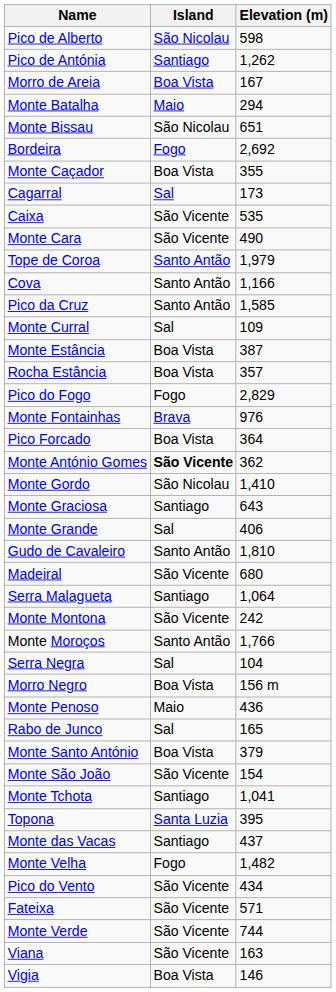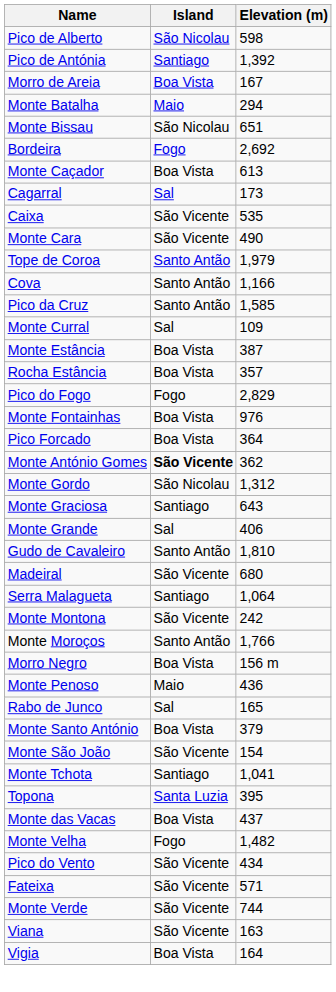 <table class="wikitable sortable">
 <tr>
 <th>Name</th>
 <th>Island</th>
 <th>Elevation (m)</th>
 </tr>
 <tr>
 <td data-sort-value="Alberto"><a href='#'>Pico de Alberto</a></td>
 <td><a href='#'>São Nicolau</a></td>
 <td>598</td>
 </tr>
 <tr>
 <td data-sort-value="Antonia"><a href='#'>Pico de Antónia</a></td>
 <td><a href='#'>Santiago</a></td>
-<td>1,262</td>
+<td>1,392</td>
 </tr>
 <tr>
 <td data-sort-value="Areia"><a href='#'>Morro de Areia</a></td>
 <td><a href='#'>Boa Vista</a></td>
 <td>167</td>
 </tr>
 <tr>
 <td data-sort-value="Batalha"><a href='#'>Monte Batalha</a></td>
 <td><a href='#'>Maio</a></td>
 <td>294</td>
 </tr>
 <tr>
 <td data-sort-value="Bissau"><a href='#'>Monte Bissau</a></td>
 <td>São Nicolau</td>
 <td>651</td>
 </tr>
 <tr>
 <td><a href='#'>Bordeira</a></td>
 <td><a href='#'>Fogo</a></td>
 <td>2,692</td>
 </tr>
 <tr>
 <td data-sort-value="Cacador"><a href='#'>Monte Caçador</a></td>
 <td>Boa Vista</td>
-<td>355</td>
+<td>613</td>
 </tr>
 <tr>
 <td><a href='#'>Cagarral</a></td>
 <td><a href='#'>Sal</a></td>
 <td>173</td>
 </tr>
 <tr>
 <td><a href='#'>Caixa</a></td>
 <td>São Vicente</td>
 <td>535</td>
 </tr>
 <tr>
 <td data-sort-value="Cara"><a href='#'>Monte Cara</a></td>
 <td>São Vicente</td>
 <td>490</td>
 </tr>
 <tr>
 <td><a href='#'>Tope de Coroa</a></td>
 <td><a href='#'>Santo Antão</a></td>
 <td>1,979</td>
 </tr>
 <tr>
 <td><a href='#'>Cova</a></td>
 <td>Santo Antão</td>
 <td>1,166</td>
 </tr>
 <tr>
 <td><a href='#'>Pico da Cruz</a></td>
 <td>Santo Antão</td>
 <td>1,585</td>
 </tr>
 <tr>
 <td data-sort-value="Curral"><a href='#'>Monte Curral</a></td>
 <td>Sal</td>
 <td>109</td>
 </tr>
 <tr>
 <td data-sort-value="Estancia"><a href='#'>Monte Estância</a></td>
 <td>Boa Vista</td>
 <td>387</td>
 </tr>
 <tr>
 <td data-sort-value="Estancia"><a href='#'>Rocha Estância</a></td>
 <td>Boa Vista</td>
 <td>357</td>
 </tr>
 <tr>
 <td data-sort-value="Fogo"><a href='#'>Pico do Fogo</a></td>
 <td>Fogo</td>
 <td>2,829</td>
 </tr>
 <tr>
 <td data-sort-value="Fontainhas"><a href='#'>Monte Fontainhas</a></td>
-<td><a href='#'>Brava</a></td>
+<td>Boa Vista</td>
 <td>976</td>
 </tr>
 <tr>
 <td data-sort-value="Forcado"><a href='#'>Pico Forcado</a></td>
 <td>Boa Vista</td>
 <td>364</td>
 </tr>
 <tr>
 <td data-sort-value="Gomes"><a href='#'>Monte António Gomes</a></td>
 <td><strong>São Vicente</strong></td>
 <td>362</td>
 </tr>
 <tr>
 <td data-sort-value="Gordo"><a href='#'>Monte Gordo</a></td>
 <td>São Nicolau</td>
-<td>1,410</td>
+<td>1,312</td>
 </tr>
 <tr>
 <td data-sort-value="Graciosa"><a href='#'>Monte Graciosa</a></td>
 <td>Santiago</td>
 <td>643</td>
 </tr>
 <tr>
 <td data-sort-value="Grande"><a href='#'>Monte Grande</a></td>
 <td>Sal</td>
 <td>406</td>
 </tr>
 <tr>
 <td><a href='#'>Gudo de Cavaleiro</a></td>
 <td>Santo Antão</td>
 <td>1,810</td>
 </tr>
 <tr>
 <td><a href='#'>Madeiral</a></td>
 <td>São Vicente</td>
 <td>680</td>
 </tr>
 <tr>
 <td data-sort-value="Malagueta"><a href='#'>Serra Malagueta</a></td>
 <td>Santiago</td>
 <td>1,064</td>
 </tr>
 <tr>
 <td data-sort-value="Montona"><a href='#'>Monte Montona</a></td>
 <td>São Vicente</td>
 <td>242</td>
 </tr>
 <tr>
 <td data-sort-value="Morocos">Monte <a href='#'>Moroços</a></td>
 <td>Santo Antão</td>
 <td>1,766</td>
-</tr>
-<tr>
-<td data-sort-value="Negra"><a href='#'>Serra Negra</a></td>
-<td>Sal</td>
-<td>104</td>
 </tr>
 <tr>
 <td data-sort-value="Negro"><a href='#'>Morro Negro</a></td>
 <td>Boa Vista</td>
 <td>156 m</td>
 </tr>
 <tr>
 <td data-sort-value="Penoso"><a href='#'>Monte Penoso</a></td>
 <td>Maio</td>
 <td>436</td>
 </tr>
 <tr>
 <td><a href='#'>Rabo de Junco</a></td>
 <td>Sal</td>
 <td>165</td>
 </tr>
 <tr>
 <td data-sort-value="Santo Antonio"><a href='#'>Monte Santo António</a></td>
 <td>Boa Vista</td>
 <td>379</td>
 </tr>
 <tr>
 <td data-sort-value="Sao Joao"><a href='#'>Monte São João</a></td>
 <td>São Vicente</td>
 <td>154</td>
 </tr>
 <tr>
 <td data-sort-value="Tchota"><a href='#'>Monte Tchota</a></td>
 <td>Santiago</td>
 <td>1,041</td>
 </tr>
 <tr>
 <td data-sort-value="Topona"><a href='#'>Topona</a></td>
 <td><a href='#'>Santa Luzia</a></td>
 <td>395</td>
 </tr>
 <tr>
 <td data-sort-value="Vacas"><a href='#'>Monte das Vacas</a></td>
-<td>Santiago</td>
+<td>Boa Vista</td>
 <td>437</td>
 </tr>
 <tr>
 <td data-sort-value="Velha"><a href='#'>Monte Velha</a></td>
 <td>Fogo</td>
 <td>1,482</td>
 </tr>
 <tr>
 <td data-sort-value="Vento"><a href='#'>Pico do Vento</a></td>
 <td>São Vicente</td>
 <td>434</td>
 </tr>
 <tr>
 <td data-sort-value="Fateixa"><a href='#'>Fateixa</a></td>
 <td>São Vicente</td>
 <td>571</td>
 </tr>
 <tr>
 <td data-sort-value="Verde"><a href='#'>Monte Verde</a></td>
 <td>São Vicente</td>
 <td>744</td>
 </tr>
 <tr>
 <td><a href='#'>Viana</a></td>
 <td>São Vicente</td>
 <td>163</td>
 </tr>
 <tr>
 <td><a href='#'>Vigia</a></td>
 <td>Boa Vista</td>
-<td>146</td>
+<td>164</td>
 </tr>
 </table>
